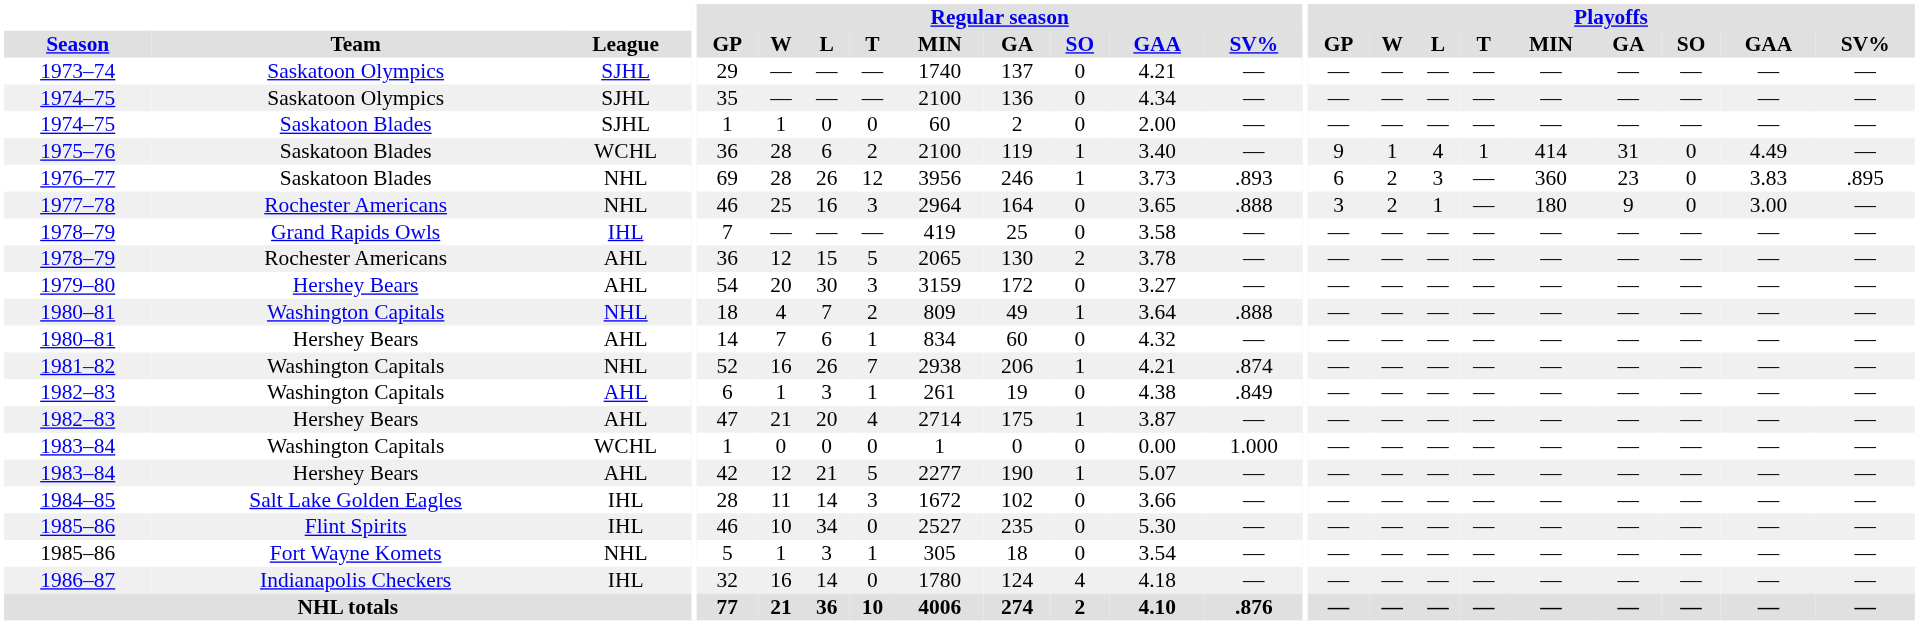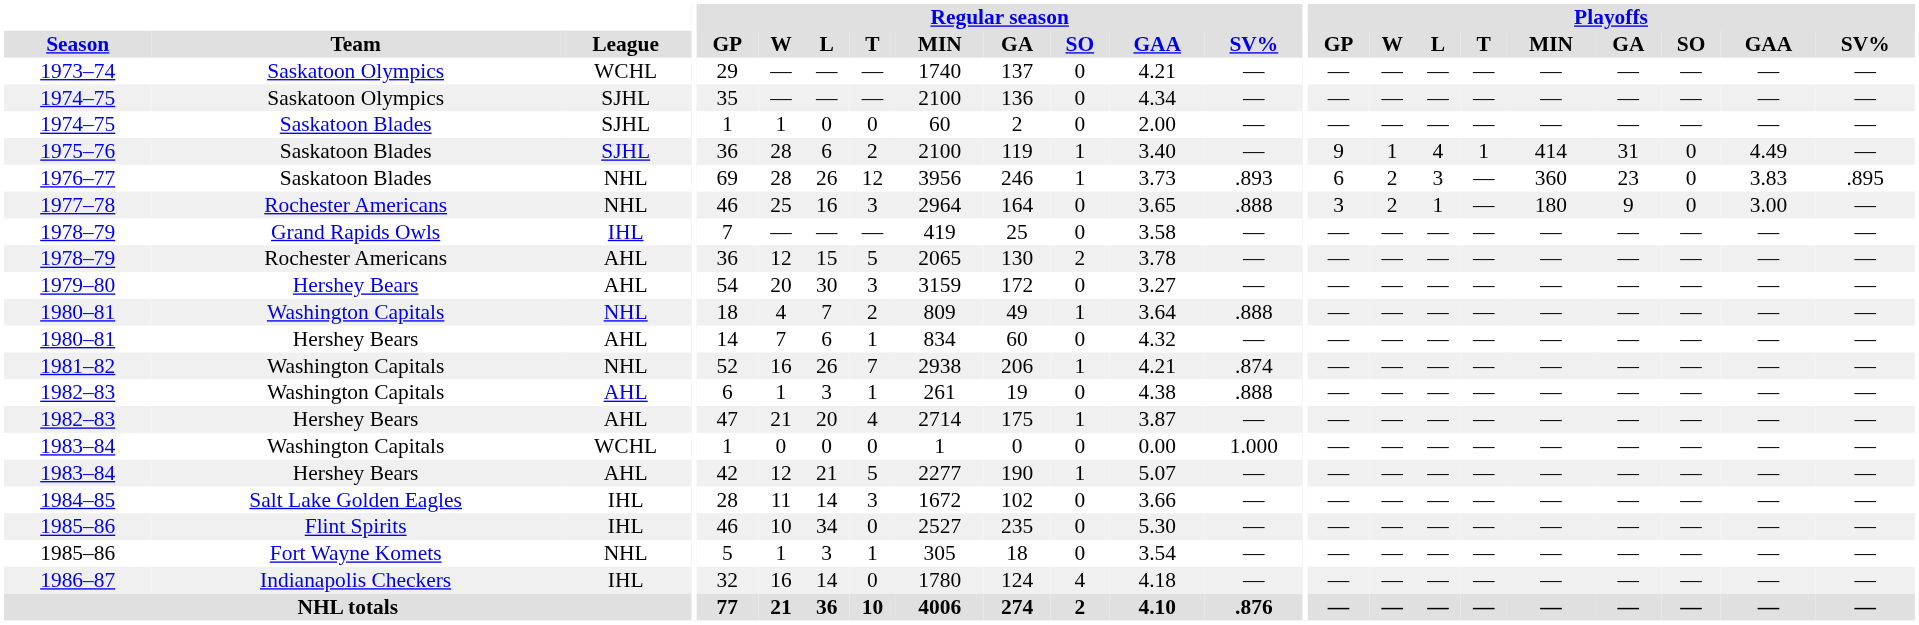 <table border="0" cellpadding="1" cellspacing="0" style="width:90%; text-align:center;">
 <tr bgcolor="#e0e0e0">
 <th colspan="3" bgcolor="#ffffff"></th>
 <th rowspan="99" bgcolor="#ffffff"></th>
 <th colspan="9" bgcolor="#e0e0e0"><a href='#'>Regular season</a></th>
 <th rowspan="99" bgcolor="#ffffff"></th>
 <th colspan="9" bgcolor="#e0e0e0"><a href='#'>Playoffs</a></th>
 </tr>
 <tr bgcolor="#e0e0e0">
 <th><a href='#'>Season</a></th>
 <th>Team</th>
 <th>League</th>
 <th>GP</th>
 <th>W</th>
 <th>L</th>
 <th>T</th>
 <th>MIN</th>
 <th>GA</th>
 <th><a href='#'>SO</a></th>
 <th><a href='#'>GAA</a></th>
 <th><a href='#'>SV%</a></th>
 <th>GP</th>
 <th>W</th>
 <th>L</th>
 <th>T</th>
 <th>MIN</th>
 <th>GA</th>
 <th>SO</th>
 <th>GAA</th>
 <th>SV%</th>
 </tr>
 <tr>
 <td><a href='#'>1973–74</a></td>
 <td><a href='#'>Saskatoon Olympics</a></td>
-<td><a href='#'>SJHL</a></td>
+<td>WCHL</td>
 <td>29</td>
 <td>—</td>
 <td>—</td>
 <td>—</td>
 <td>1740</td>
 <td>137</td>
 <td>0</td>
 <td>4.21</td>
 <td>—</td>
 <td>—</td>
 <td>—</td>
 <td>—</td>
 <td>—</td>
 <td>—</td>
 <td>—</td>
 <td>—</td>
 <td>—</td>
 <td>—</td>
 </tr>
 <tr bgcolor="#f0f0f0">
 <td><a href='#'>1974–75</a></td>
 <td>Saskatoon Olympics</td>
 <td>SJHL</td>
 <td>35</td>
 <td>—</td>
 <td>—</td>
 <td>—</td>
 <td>2100</td>
 <td>136</td>
 <td>0</td>
 <td>4.34</td>
 <td>—</td>
 <td>—</td>
 <td>—</td>
 <td>—</td>
 <td>—</td>
 <td>—</td>
 <td>—</td>
 <td>—</td>
 <td>—</td>
 <td>—</td>
 </tr>
 <tr>
 <td><a href='#'>1974–75</a></td>
 <td><a href='#'>Saskatoon Blades</a></td>
 <td>SJHL</td>
 <td>1</td>
 <td>1</td>
 <td>0</td>
 <td>0</td>
 <td>60</td>
 <td>2</td>
 <td>0</td>
 <td>2.00</td>
 <td>—</td>
 <td>—</td>
 <td>—</td>
 <td>—</td>
 <td>—</td>
 <td>—</td>
 <td>—</td>
 <td>—</td>
 <td>—</td>
 <td>—</td>
 </tr>
 <tr bgcolor="#f0f0f0">
 <td><a href='#'>1975–76</a></td>
 <td>Saskatoon Blades</td>
-<td>WCHL</td>
+<td><a href='#'>SJHL</a></td>
 <td>36</td>
 <td>28</td>
 <td>6</td>
 <td>2</td>
 <td>2100</td>
 <td>119</td>
 <td>1</td>
 <td>3.40</td>
 <td>—</td>
 <td>9</td>
 <td>1</td>
 <td>4</td>
 <td>1</td>
 <td>414</td>
 <td>31</td>
 <td>0</td>
 <td>4.49</td>
 <td>—</td>
 </tr>
 <tr>
 <td><a href='#'>1976–77</a></td>
 <td>Saskatoon Blades</td>
 <td>NHL</td>
 <td>69</td>
 <td>28</td>
 <td>26</td>
 <td>12</td>
 <td>3956</td>
 <td>246</td>
 <td>1</td>
 <td>3.73</td>
 <td>.893</td>
 <td>6</td>
 <td>2</td>
 <td>3</td>
 <td>—</td>
 <td>360</td>
 <td>23</td>
 <td>0</td>
 <td>3.83</td>
 <td>.895</td>
 </tr>
 <tr bgcolor="#f0f0f0">
 <td><a href='#'>1977–78</a></td>
 <td><a href='#'>Rochester Americans</a></td>
 <td>NHL</td>
 <td>46</td>
 <td>25</td>
 <td>16</td>
 <td>3</td>
 <td>2964</td>
 <td>164</td>
 <td>0</td>
 <td>3.65</td>
 <td>.888</td>
 <td>3</td>
 <td>2</td>
 <td>1</td>
 <td>—</td>
 <td>180</td>
 <td>9</td>
 <td>0</td>
 <td>3.00</td>
 <td>—</td>
 </tr>
 <tr>
 <td><a href='#'>1978–79</a></td>
 <td><a href='#'>Grand Rapids Owls</a></td>
 <td><a href='#'>IHL</a></td>
 <td>7</td>
 <td>—</td>
 <td>—</td>
 <td>—</td>
 <td>419</td>
 <td>25</td>
 <td>0</td>
 <td>3.58</td>
 <td>—</td>
 <td>—</td>
 <td>—</td>
 <td>—</td>
 <td>—</td>
 <td>—</td>
 <td>—</td>
 <td>—</td>
 <td>—</td>
 <td>—</td>
 </tr>
 <tr bgcolor="#f0f0f0">
 <td><a href='#'>1978–79</a></td>
 <td>Rochester Americans</td>
 <td>AHL</td>
 <td>36</td>
 <td>12</td>
 <td>15</td>
 <td>5</td>
 <td>2065</td>
 <td>130</td>
 <td>2</td>
 <td>3.78</td>
 <td>—</td>
 <td>—</td>
 <td>—</td>
 <td>—</td>
 <td>—</td>
 <td>—</td>
 <td>—</td>
 <td>—</td>
 <td>—</td>
 <td>—</td>
 </tr>
 <tr>
 <td><a href='#'>1979–80</a></td>
 <td><a href='#'>Hershey Bears</a></td>
 <td>AHL</td>
 <td>54</td>
 <td>20</td>
 <td>30</td>
 <td>3</td>
 <td>3159</td>
 <td>172</td>
 <td>0</td>
 <td>3.27</td>
 <td>—</td>
 <td>—</td>
 <td>—</td>
 <td>—</td>
 <td>—</td>
 <td>—</td>
 <td>—</td>
 <td>—</td>
 <td>—</td>
 <td>—</td>
 </tr>
 <tr bgcolor="#f0f0f0">
 <td><a href='#'>1980–81</a></td>
 <td><a href='#'>Washington Capitals</a></td>
 <td><a href='#'>NHL</a></td>
 <td>18</td>
 <td>4</td>
 <td>7</td>
 <td>2</td>
 <td>809</td>
 <td>49</td>
 <td>1</td>
 <td>3.64</td>
 <td>.888</td>
 <td>—</td>
 <td>—</td>
 <td>—</td>
 <td>—</td>
 <td>—</td>
 <td>—</td>
 <td>—</td>
 <td>—</td>
 <td>—</td>
 </tr>
 <tr>
 <td><a href='#'>1980–81</a></td>
 <td>Hershey Bears</td>
 <td>AHL</td>
 <td>14</td>
 <td>7</td>
 <td>6</td>
 <td>1</td>
 <td>834</td>
 <td>60</td>
 <td>0</td>
 <td>4.32</td>
 <td>—</td>
 <td>—</td>
 <td>—</td>
 <td>—</td>
 <td>—</td>
 <td>—</td>
 <td>—</td>
 <td>—</td>
 <td>—</td>
 <td>—</td>
 </tr>
 <tr bgcolor="#f0f0f0">
 <td><a href='#'>1981–82</a></td>
 <td>Washington Capitals</td>
 <td>NHL</td>
 <td>52</td>
 <td>16</td>
 <td>26</td>
 <td>7</td>
 <td>2938</td>
 <td>206</td>
 <td>1</td>
 <td>4.21</td>
 <td>.874</td>
 <td>—</td>
 <td>—</td>
 <td>—</td>
 <td>—</td>
 <td>—</td>
 <td>—</td>
 <td>—</td>
 <td>—</td>
 <td>—</td>
 </tr>
 <tr>
 <td><a href='#'>1982–83</a></td>
 <td>Washington Capitals</td>
 <td><a href='#'>AHL</a></td>
 <td>6</td>
 <td>1</td>
 <td>3</td>
 <td>1</td>
 <td>261</td>
 <td>19</td>
 <td>0</td>
 <td>4.38</td>
-<td>.849</td>
+<td>.888</td>
 <td>—</td>
 <td>—</td>
 <td>—</td>
 <td>—</td>
 <td>—</td>
 <td>—</td>
 <td>—</td>
 <td>—</td>
 <td>—</td>
 </tr>
 <tr bgcolor="#f0f0f0">
 <td><a href='#'>1982–83</a></td>
 <td>Hershey Bears</td>
 <td>AHL</td>
 <td>47</td>
 <td>21</td>
 <td>20</td>
 <td>4</td>
 <td>2714</td>
 <td>175</td>
 <td>1</td>
 <td>3.87</td>
 <td>—</td>
 <td>—</td>
 <td>—</td>
 <td>—</td>
 <td>—</td>
 <td>—</td>
 <td>—</td>
 <td>—</td>
 <td>—</td>
 <td>—</td>
 </tr>
 <tr>
 <td><a href='#'>1983–84</a></td>
 <td>Washington Capitals</td>
 <td>WCHL</td>
 <td>1</td>
 <td>0</td>
 <td>0</td>
 <td>0</td>
 <td>1</td>
 <td>0</td>
 <td>0</td>
 <td>0.00</td>
 <td>1.000</td>
 <td>—</td>
 <td>—</td>
 <td>—</td>
 <td>—</td>
 <td>—</td>
 <td>—</td>
 <td>—</td>
 <td>—</td>
 <td>—</td>
 </tr>
 <tr bgcolor="#f0f0f0">
 <td><a href='#'>1983–84</a></td>
 <td>Hershey Bears</td>
 <td>AHL</td>
 <td>42</td>
 <td>12</td>
 <td>21</td>
 <td>5</td>
 <td>2277</td>
 <td>190</td>
 <td>1</td>
 <td>5.07</td>
 <td>—</td>
 <td>—</td>
 <td>—</td>
 <td>—</td>
 <td>—</td>
 <td>—</td>
 <td>—</td>
 <td>—</td>
 <td>—</td>
 <td>—</td>
 </tr>
 <tr>
 <td><a href='#'>1984–85</a></td>
 <td><a href='#'>Salt Lake Golden Eagles</a></td>
 <td>IHL</td>
 <td>28</td>
 <td>11</td>
 <td>14</td>
 <td>3</td>
 <td>1672</td>
 <td>102</td>
 <td>0</td>
 <td>3.66</td>
 <td>—</td>
 <td>—</td>
 <td>—</td>
 <td>—</td>
 <td>—</td>
 <td>—</td>
 <td>—</td>
 <td>—</td>
 <td>—</td>
 <td>—</td>
 </tr>
 <tr bgcolor="#f0f0f0">
 <td><a href='#'>1985–86</a></td>
 <td><a href='#'>Flint Spirits</a></td>
 <td>IHL</td>
 <td>46</td>
 <td>10</td>
 <td>34</td>
 <td>0</td>
 <td>2527</td>
 <td>235</td>
 <td>0</td>
 <td>5.30</td>
 <td>—</td>
 <td>—</td>
 <td>—</td>
 <td>—</td>
 <td>—</td>
 <td>—</td>
 <td>—</td>
 <td>—</td>
 <td>—</td>
 <td>—</td>
 </tr>
 <tr>
 <td>1985–86</td>
 <td><a href='#'>Fort Wayne Komets</a></td>
 <td>NHL</td>
 <td>5</td>
 <td>1</td>
 <td>3</td>
 <td>1</td>
 <td>305</td>
 <td>18</td>
 <td>0</td>
 <td>3.54</td>
 <td>—</td>
 <td>—</td>
 <td>—</td>
 <td>—</td>
 <td>—</td>
 <td>—</td>
 <td>—</td>
 <td>—</td>
 <td>—</td>
 <td>—</td>
 </tr>
 <tr bgcolor="#f0f0f0">
 <td><a href='#'>1986–87</a></td>
 <td><a href='#'>Indianapolis Checkers</a></td>
 <td>IHL</td>
 <td>32</td>
 <td>16</td>
 <td>14</td>
 <td>0</td>
 <td>1780</td>
 <td>124</td>
 <td>4</td>
 <td>4.18</td>
 <td>—</td>
 <td>—</td>
 <td>—</td>
 <td>—</td>
 <td>—</td>
 <td>—</td>
 <td>—</td>
 <td>—</td>
 <td>—</td>
 <td>—</td>
 </tr>
 <tr bgcolor="#e0e0e0">
 <th colspan=3>NHL totals</th>
 <th>77</th>
 <th>21</th>
 <th>36</th>
 <th>10</th>
 <th>4006</th>
 <th>274</th>
 <th>2</th>
 <th>4.10</th>
 <th>.876</th>
 <th>—</th>
 <th>—</th>
 <th>—</th>
 <th>—</th>
 <th>—</th>
 <th>—</th>
 <th>—</th>
 <th>—</th>
 <th>—</th>
 </tr>
 </table>
